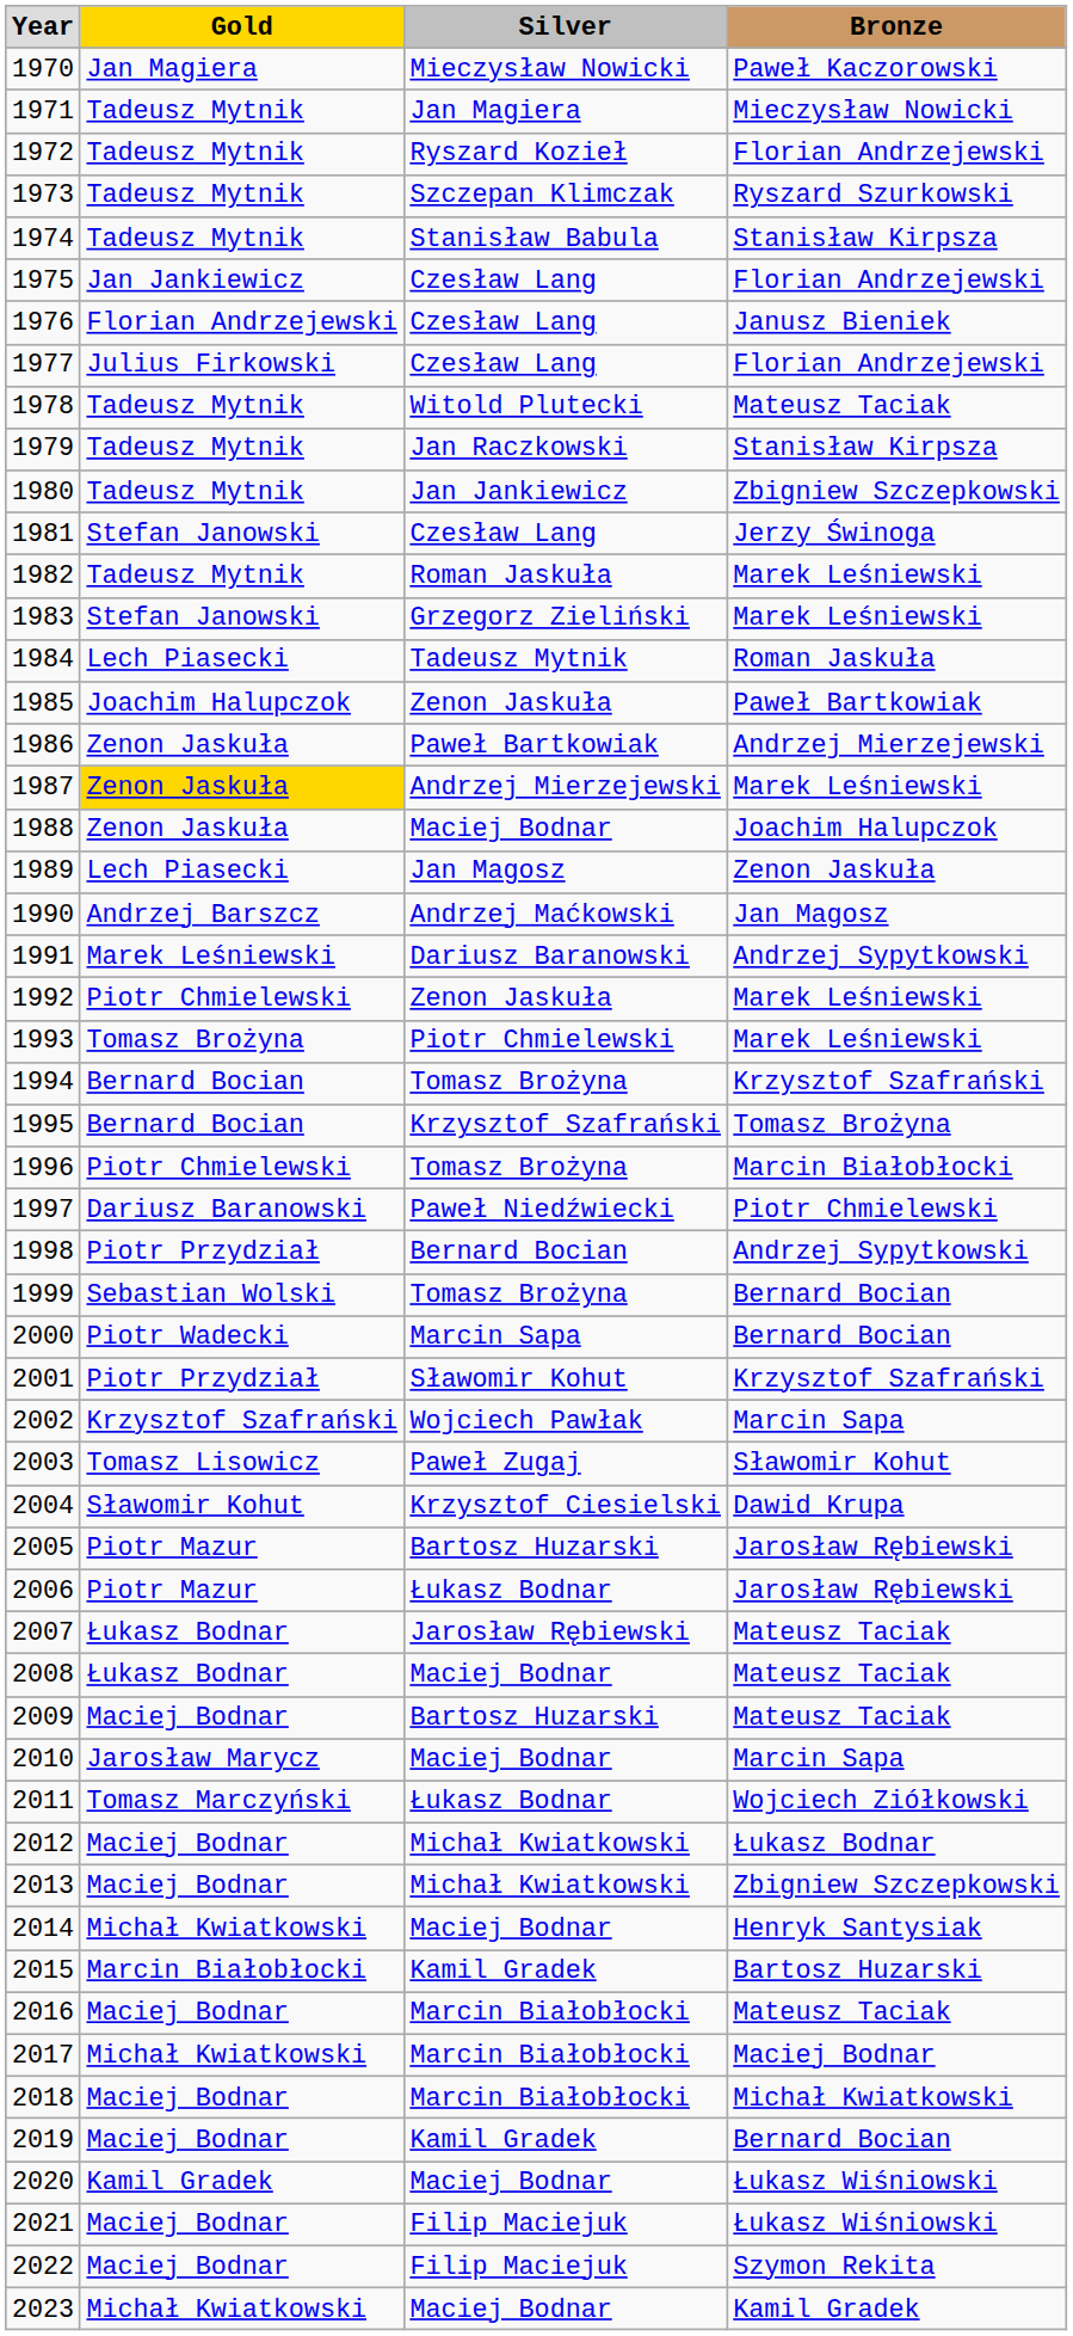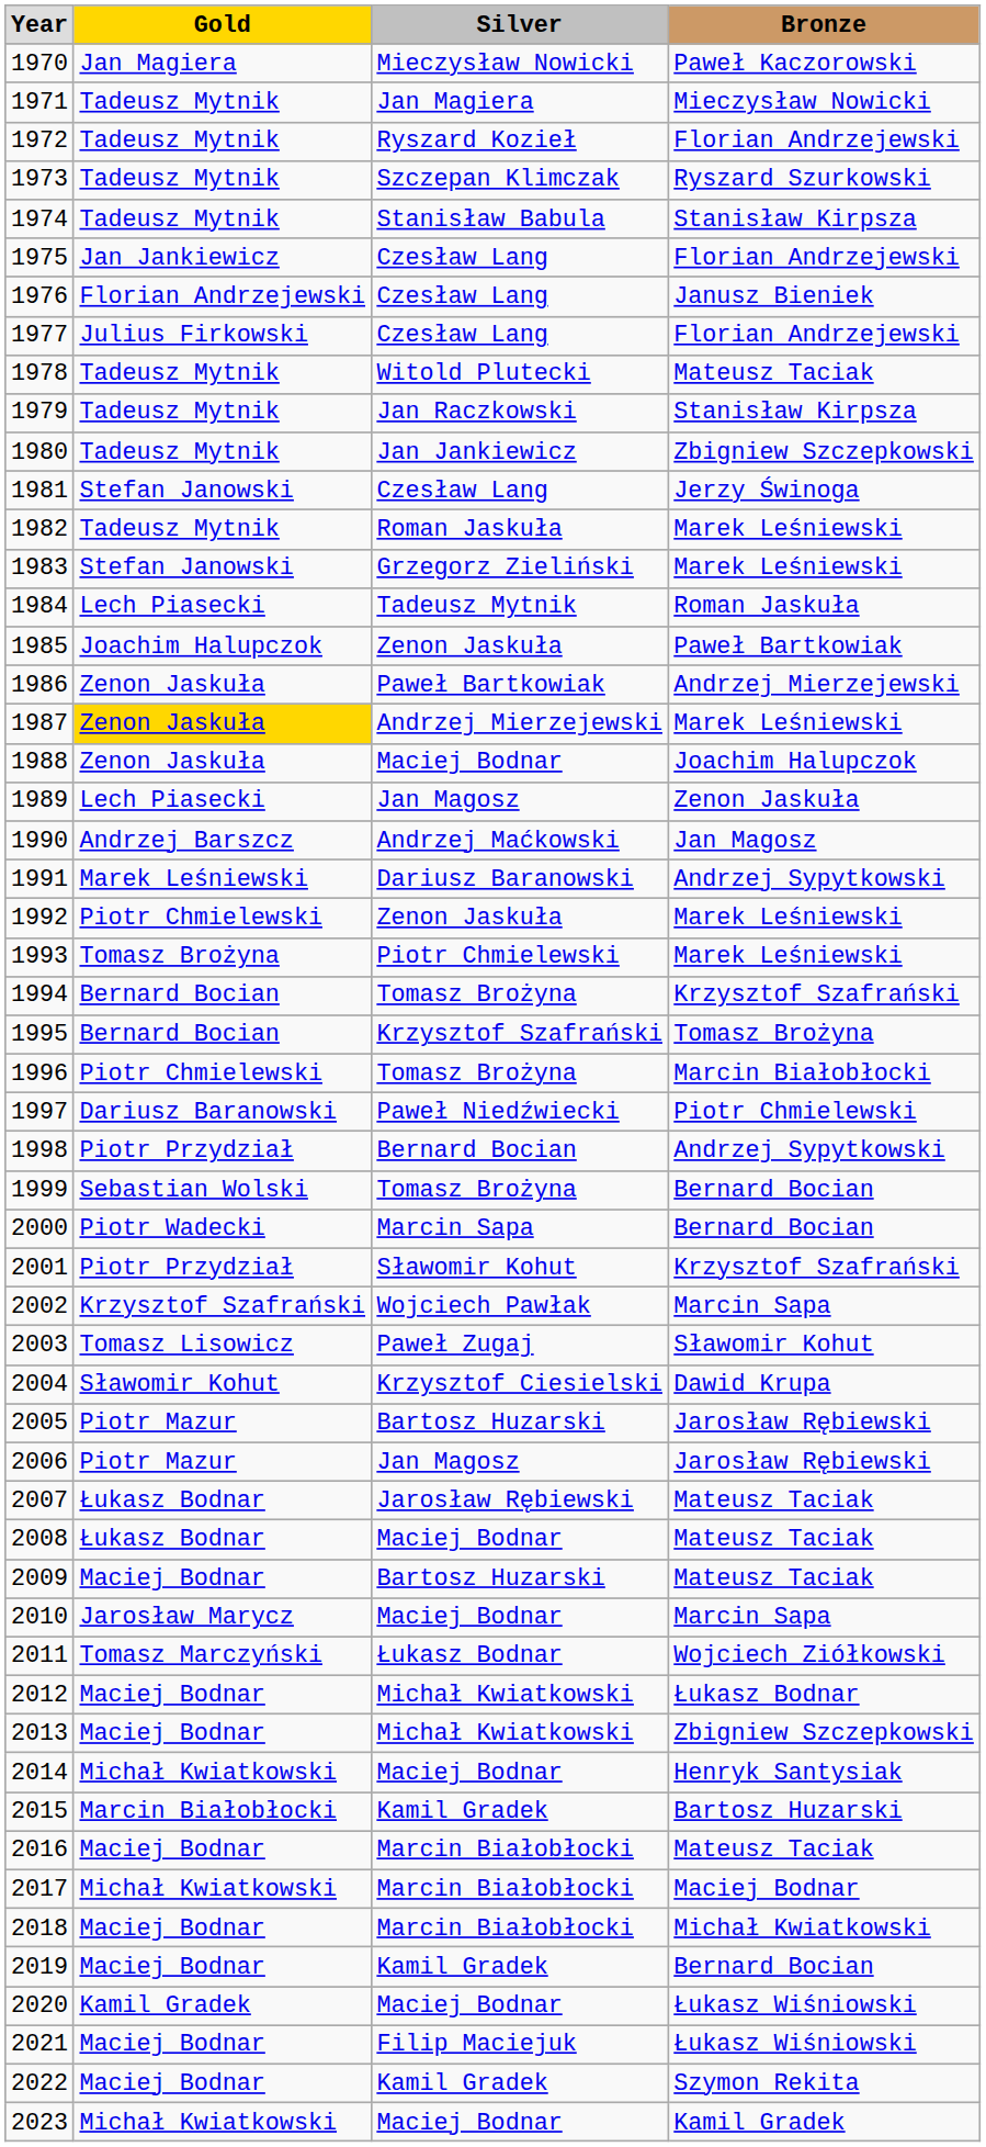 <table class="wikitable" style="text-align:left;">
 <tr>
 <td style="background:#DDDDDD; font-weight:bold; text-align:center;">Year</td>
 <td style="background:gold; font-weight:bold; text-align:center;">Gold</td>
 <td style="background:silver; font-weight:bold; text-align:center;">Silver</td>
 <td style="background:#cc9966; font-weight:bold; text-align:center;">Bronze</td>
 </tr>
 <tr>
 <td>1970</td>
 <td><a href='#'>Jan Magiera</a></td>
 <td><a href='#'>Mieczysław Nowicki</a></td>
 <td><a href='#'>Paweł Kaczorowski</a></td>
 </tr>
 <tr>
 <td>1971</td>
 <td><a href='#'>Tadeusz Mytnik</a></td>
 <td><a href='#'>Jan Magiera</a></td>
 <td><a href='#'>Mieczysław Nowicki</a></td>
 </tr>
 <tr>
 <td>1972</td>
 <td><a href='#'>Tadeusz Mytnik</a></td>
 <td><a href='#'>Ryszard Kozieł</a></td>
 <td><a href='#'>Florian Andrzejewski</a></td>
 </tr>
 <tr>
 <td>1973</td>
 <td><a href='#'>Tadeusz Mytnik</a></td>
 <td><a href='#'>Szczepan Klimczak</a></td>
 <td><a href='#'>Ryszard Szurkowski</a></td>
 </tr>
 <tr>
 <td>1974</td>
 <td><a href='#'>Tadeusz Mytnik</a></td>
 <td><a href='#'>Stanisław Babula</a></td>
 <td><a href='#'>Stanisław Kirpsza</a></td>
 </tr>
 <tr>
 <td>1975</td>
 <td><a href='#'>Jan Jankiewicz</a></td>
 <td><a href='#'>Czesław Lang</a></td>
 <td><a href='#'>Florian Andrzejewski</a></td>
 </tr>
 <tr>
 <td>1976</td>
 <td><a href='#'>Florian Andrzejewski</a></td>
 <td><a href='#'>Czesław Lang</a></td>
 <td><a href='#'>Janusz Bieniek</a></td>
 </tr>
 <tr>
 <td>1977</td>
 <td><a href='#'>Julius Firkowski</a></td>
 <td><a href='#'>Czesław Lang</a></td>
 <td><a href='#'>Florian Andrzejewski</a></td>
 </tr>
 <tr>
 <td>1978</td>
 <td><a href='#'>Tadeusz Mytnik</a></td>
 <td><a href='#'>Witold Plutecki</a></td>
 <td><a href='#'>Mateusz Taciak</a></td>
 </tr>
 <tr>
 <td>1979</td>
 <td><a href='#'>Tadeusz Mytnik</a></td>
 <td><a href='#'>Jan Raczkowski</a></td>
 <td><a href='#'>Stanisław Kirpsza</a></td>
 </tr>
 <tr>
 <td>1980</td>
 <td><a href='#'>Tadeusz Mytnik</a></td>
 <td><a href='#'>Jan Jankiewicz</a></td>
 <td><a href='#'>Zbigniew Szczepkowski</a></td>
 </tr>
 <tr>
 <td>1981</td>
 <td><a href='#'>Stefan Janowski</a></td>
 <td><a href='#'>Czesław Lang</a></td>
 <td><a href='#'>Jerzy Świnoga</a></td>
 </tr>
 <tr>
 <td>1982</td>
 <td><a href='#'>Tadeusz Mytnik</a></td>
 <td><a href='#'>Roman Jaskuła</a></td>
 <td><a href='#'>Marek Leśniewski</a></td>
 </tr>
 <tr>
 <td>1983</td>
 <td><a href='#'>Stefan Janowski</a></td>
 <td><a href='#'>Grzegorz Zieliński</a></td>
 <td><a href='#'>Marek Leśniewski</a></td>
 </tr>
 <tr>
 <td>1984</td>
 <td><a href='#'>Lech Piasecki</a></td>
 <td><a href='#'>Tadeusz Mytnik</a></td>
 <td><a href='#'>Roman Jaskuła</a></td>
 </tr>
 <tr>
 <td>1985</td>
 <td><a href='#'>Joachim Halupczok</a></td>
 <td><a href='#'>Zenon Jaskuła</a></td>
 <td><a href='#'>Paweł Bartkowiak</a></td>
 </tr>
 <tr>
 <td>1986</td>
 <td><a href='#'>Zenon Jaskuła</a></td>
 <td><a href='#'>Paweł Bartkowiak</a></td>
 <td><a href='#'>Andrzej Mierzejewski</a></td>
 </tr>
 <tr>
 <td>1987</td>
 <td style="background: gold;"><a href='#'>Zenon Jaskuła</a></td>
 <td><a href='#'>Andrzej Mierzejewski</a></td>
 <td><a href='#'>Marek Leśniewski</a></td>
 </tr>
 <tr>
 <td>1988</td>
 <td><a href='#'>Zenon Jaskuła</a></td>
 <td><a href='#'>Maciej Bodnar</a></td>
 <td><a href='#'>Joachim Halupczok</a></td>
 </tr>
 <tr>
 <td>1989</td>
 <td><a href='#'>Lech Piasecki</a></td>
 <td><a href='#'>Jan Magosz</a></td>
 <td><a href='#'>Zenon Jaskuła</a></td>
 </tr>
 <tr>
 <td>1990</td>
 <td><a href='#'>Andrzej Barszcz</a></td>
 <td><a href='#'>Andrzej Maćkowski</a></td>
 <td><a href='#'>Jan Magosz</a></td>
 </tr>
 <tr>
 <td>1991</td>
 <td><a href='#'>Marek Leśniewski</a></td>
 <td><a href='#'>Dariusz Baranowski</a></td>
 <td><a href='#'>Andrzej Sypytkowski</a></td>
 </tr>
 <tr>
 <td>1992</td>
 <td><a href='#'>Piotr Chmielewski</a></td>
 <td><a href='#'>Zenon Jaskuła</a></td>
 <td><a href='#'>Marek Leśniewski</a></td>
 </tr>
 <tr>
 <td>1993</td>
 <td><a href='#'>Tomasz Brożyna</a></td>
 <td><a href='#'>Piotr Chmielewski</a></td>
 <td><a href='#'>Marek Leśniewski</a></td>
 </tr>
 <tr>
 <td>1994</td>
 <td><a href='#'>Bernard Bocian</a></td>
 <td><a href='#'>Tomasz Brożyna</a></td>
 <td><a href='#'>Krzysztof Szafrański</a></td>
 </tr>
 <tr>
 <td>1995</td>
 <td><a href='#'>Bernard Bocian</a></td>
 <td><a href='#'>Krzysztof Szafrański</a></td>
 <td><a href='#'>Tomasz Brożyna</a></td>
 </tr>
 <tr>
 <td>1996</td>
 <td><a href='#'>Piotr Chmielewski</a></td>
 <td><a href='#'>Tomasz Brożyna</a></td>
 <td><a href='#'>Marcin Białobłocki</a></td>
 </tr>
 <tr>
 <td>1997</td>
 <td><a href='#'>Dariusz Baranowski</a></td>
 <td><a href='#'>Paweł Niedźwiecki</a></td>
 <td><a href='#'>Piotr Chmielewski</a></td>
 </tr>
 <tr>
 <td>1998</td>
 <td><a href='#'>Piotr Przydział</a></td>
 <td><a href='#'>Bernard Bocian</a></td>
 <td><a href='#'>Andrzej Sypytkowski</a></td>
 </tr>
 <tr>
 <td>1999</td>
 <td><a href='#'>Sebastian Wolski</a></td>
 <td><a href='#'>Tomasz Brożyna</a></td>
 <td><a href='#'>Bernard Bocian</a></td>
 </tr>
 <tr>
 <td>2000</td>
 <td><a href='#'>Piotr Wadecki</a></td>
 <td><a href='#'>Marcin Sapa</a></td>
 <td><a href='#'>Bernard Bocian</a></td>
 </tr>
 <tr>
 <td>2001</td>
 <td><a href='#'>Piotr Przydział</a></td>
 <td><a href='#'>Sławomir Kohut</a></td>
 <td><a href='#'>Krzysztof Szafrański</a></td>
 </tr>
 <tr>
 <td>2002</td>
 <td><a href='#'>Krzysztof Szafrański</a></td>
 <td><a href='#'>Wojciech Pawłak</a></td>
 <td><a href='#'>Marcin Sapa</a></td>
 </tr>
 <tr>
 <td>2003</td>
 <td><a href='#'>Tomasz Lisowicz</a></td>
 <td><a href='#'>Paweł Zugaj</a></td>
 <td><a href='#'>Sławomir Kohut</a></td>
 </tr>
 <tr>
 <td>2004</td>
 <td><a href='#'>Sławomir Kohut</a></td>
 <td><a href='#'>Krzysztof Ciesielski</a></td>
 <td><a href='#'>Dawid Krupa</a></td>
 </tr>
 <tr>
 <td>2005</td>
 <td><a href='#'>Piotr Mazur</a></td>
 <td><a href='#'>Bartosz Huzarski</a></td>
 <td><a href='#'>Jarosław Rębiewski</a></td>
 </tr>
 <tr>
 <td>2006</td>
 <td><a href='#'>Piotr Mazur</a></td>
-<td><a href='#'>Łukasz Bodnar</a></td>
+<td><a href='#'>Jan Magosz</a></td>
 <td><a href='#'>Jarosław Rębiewski</a></td>
 </tr>
 <tr>
 <td>2007</td>
 <td><a href='#'>Łukasz Bodnar</a></td>
 <td><a href='#'>Jarosław Rębiewski</a></td>
 <td><a href='#'>Mateusz Taciak</a></td>
 </tr>
 <tr>
 <td>2008</td>
 <td><a href='#'>Łukasz Bodnar</a></td>
 <td><a href='#'>Maciej Bodnar</a></td>
 <td><a href='#'>Mateusz Taciak</a></td>
 </tr>
 <tr>
 <td>2009</td>
 <td><a href='#'>Maciej Bodnar</a></td>
 <td><a href='#'>Bartosz Huzarski</a></td>
 <td><a href='#'>Mateusz Taciak</a></td>
 </tr>
 <tr>
 <td>2010</td>
 <td><a href='#'>Jarosław Marycz</a></td>
 <td><a href='#'>Maciej Bodnar</a></td>
 <td><a href='#'>Marcin Sapa</a></td>
 </tr>
 <tr>
 <td>2011</td>
 <td><a href='#'>Tomasz Marczyński</a></td>
 <td><a href='#'>Łukasz Bodnar</a></td>
 <td><a href='#'>Wojciech Ziółkowski</a></td>
 </tr>
 <tr>
 <td>2012</td>
 <td><a href='#'>Maciej Bodnar</a></td>
 <td><a href='#'>Michał Kwiatkowski</a></td>
 <td><a href='#'>Łukasz Bodnar</a></td>
 </tr>
 <tr>
 <td>2013</td>
 <td><a href='#'>Maciej Bodnar</a></td>
 <td><a href='#'>Michał Kwiatkowski</a></td>
 <td><a href='#'>Zbigniew Szczepkowski</a></td>
 </tr>
 <tr>
 <td>2014</td>
 <td><a href='#'>Michał Kwiatkowski</a></td>
 <td><a href='#'>Maciej Bodnar</a></td>
 <td><a href='#'>Henryk Santysiak</a></td>
 </tr>
 <tr>
 <td>2015</td>
 <td><a href='#'>Marcin Białobłocki</a></td>
 <td><a href='#'>Kamil Gradek</a></td>
 <td><a href='#'>Bartosz Huzarski</a></td>
 </tr>
 <tr>
 <td>2016</td>
 <td><a href='#'>Maciej Bodnar</a></td>
 <td><a href='#'>Marcin Białobłocki</a></td>
 <td><a href='#'>Mateusz Taciak</a></td>
 </tr>
 <tr>
 <td>2017</td>
 <td><a href='#'>Michał Kwiatkowski</a></td>
 <td><a href='#'>Marcin Białobłocki</a></td>
 <td><a href='#'>Maciej Bodnar</a></td>
 </tr>
 <tr>
 <td>2018</td>
 <td><a href='#'>Maciej Bodnar</a></td>
 <td><a href='#'>Marcin Białobłocki</a></td>
 <td><a href='#'>Michał Kwiatkowski</a></td>
 </tr>
 <tr>
 <td>2019</td>
 <td><a href='#'>Maciej Bodnar</a></td>
 <td><a href='#'>Kamil Gradek</a></td>
 <td><a href='#'>Bernard Bocian</a></td>
 </tr>
 <tr>
 <td>2020</td>
 <td><a href='#'>Kamil Gradek</a></td>
 <td><a href='#'>Maciej Bodnar</a></td>
 <td><a href='#'>Łukasz Wiśniowski</a></td>
 </tr>
 <tr>
 <td>2021</td>
 <td><a href='#'>Maciej Bodnar</a></td>
 <td><a href='#'>Filip Maciejuk</a></td>
 <td><a href='#'>Łukasz Wiśniowski</a></td>
 </tr>
 <tr>
 <td>2022</td>
 <td><a href='#'>Maciej Bodnar</a></td>
-<td><a href='#'>Filip Maciejuk</a></td>
+<td><a href='#'>Kamil Gradek</a></td>
 <td><a href='#'>Szymon Rekita</a></td>
 </tr>
 <tr>
 <td>2023</td>
 <td><a href='#'>Michał Kwiatkowski</a></td>
 <td><a href='#'>Maciej Bodnar</a></td>
 <td><a href='#'>Kamil Gradek</a></td>
 </tr>
 </table>
